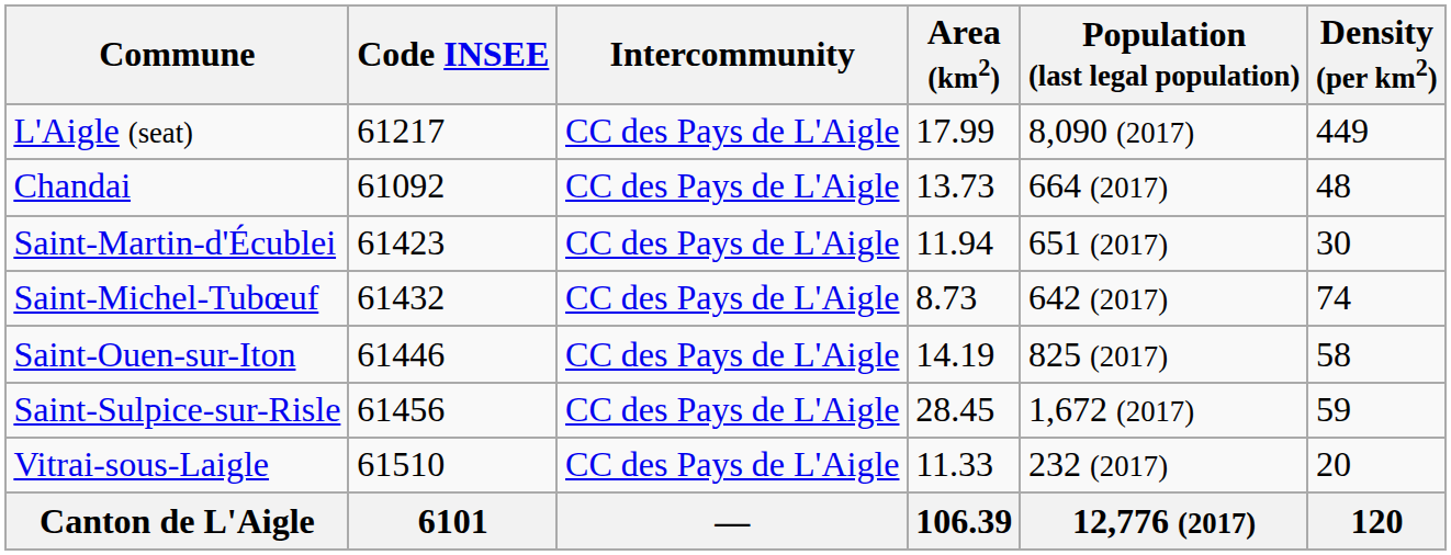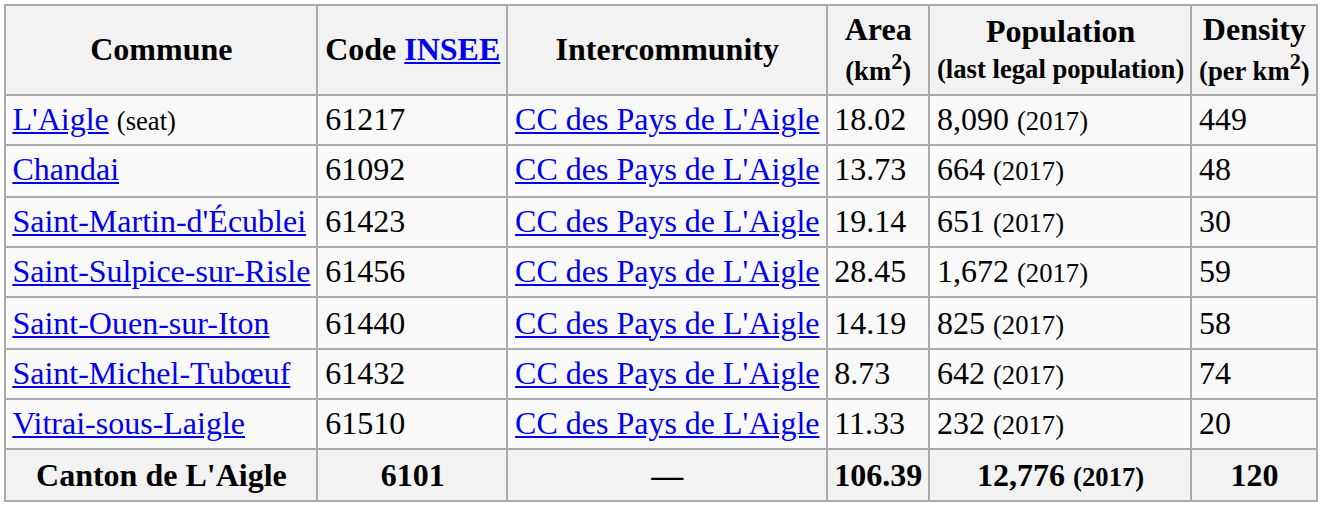 <table class="wikitable">
 <tr>
 <th>Commune</th>
 <th>Code <a href='#'>INSEE</a></th>
 <th>Intercommunity</th>
 <th>Area<br><small>(km<sup>2</sup>)</small></th>
 <th>Population<br><small>(last legal population)</small></th>
 <th>Density<br><small>(per km<sup>2</sup>)</small></th>
 </tr>
 <tr>
 <td><a href='#'>L'Aigle</a> <small>(seat)</small></td>
 <td>61217</td>
 <td><a href='#'>CC des Pays de L'Aigle</a></td>
-<td>17.99</td>
+<td>18.02</td>
 <td>8,090 <small>(2017)</small></td>
 <td>449</td>
 </tr>
 <tr>
 <td><a href='#'>Chandai</a></td>
 <td>61092</td>
 <td><a href='#'>CC des Pays de L'Aigle</a></td>
 <td>13.73</td>
 <td>664 <small>(2017)</small></td>
 <td>48</td>
 </tr>
 <tr>
 <td><a href='#'>Saint-Martin-d'Écublei</a></td>
 <td>61423</td>
 <td><a href='#'>CC des Pays de L'Aigle</a></td>
-<td>11.94</td>
+<td>19.14</td>
 <td>651 <small>(2017)</small></td>
 <td>30</td>
+</tr>
+<tr>
+<td><a href='#'>Saint-Sulpice-sur-Risle</a></td>
+<td>61456</td>
+<td><a href='#'>CC des Pays de L'Aigle</a></td>
+<td>28.45</td>
+<td>1,672 <small>(2017)</small></td>
+<td>59</td>
+</tr>
+<tr>
+<td><a href='#'>Saint-Ouen-sur-Iton</a></td>
+<td>61440</td>
+<td><a href='#'>CC des Pays de L'Aigle</a></td>
+<td>14.19</td>
+<td>825 <small>(2017)</small></td>
+<td>58</td>
 </tr>
 <tr>
 <td><a href='#'>Saint-Michel-Tubœuf</a></td>
 <td>61432</td>
 <td><a href='#'>CC des Pays de L'Aigle</a></td>
 <td>8.73</td>
 <td>642 <small>(2017)</small></td>
 <td>74</td>
-</tr>
-<tr>
-<td><a href='#'>Saint-Ouen-sur-Iton</a></td>
-<td>61446</td>
-<td><a href='#'>CC des Pays de L'Aigle</a></td>
-<td>14.19</td>
-<td>825 <small>(2017)</small></td>
-<td>58</td>
-</tr>
-<tr>
-<td><a href='#'>Saint-Sulpice-sur-Risle</a></td>
-<td>61456</td>
-<td><a href='#'>CC des Pays de L'Aigle</a></td>
-<td>28.45</td>
-<td>1,672 <small>(2017)</small></td>
-<td>59</td>
 </tr>
 <tr>
 <td><a href='#'>Vitrai-sous-Laigle</a></td>
 <td>61510</td>
 <td><a href='#'>CC des Pays de L'Aigle</a></td>
 <td>11.33</td>
 <td>232 <small>(2017)</small></td>
 <td>20</td>
 </tr>
 <tr>
 <th>Canton de L'Aigle</th>
 <th>6101</th>
 <th>—</th>
 <th>106.39</th>
 <th>12,776 <small>(2017)</small></th>
 <th>120</th>
 </tr>
 </table>
